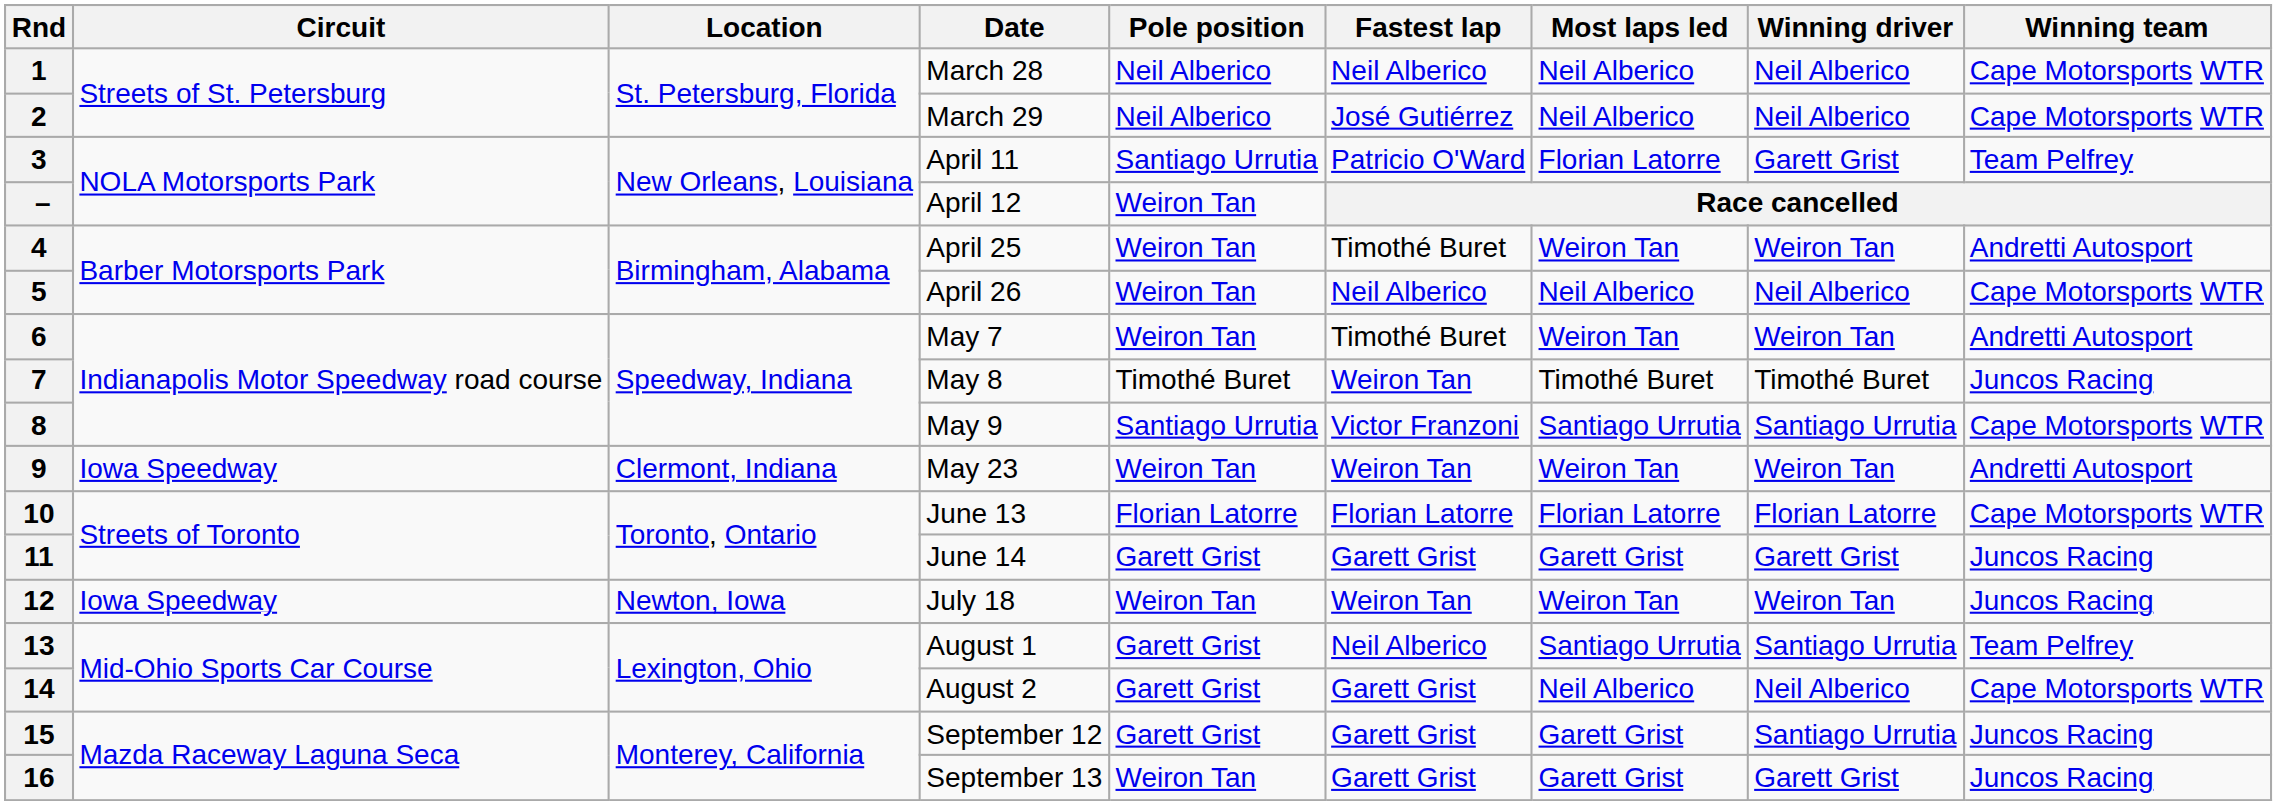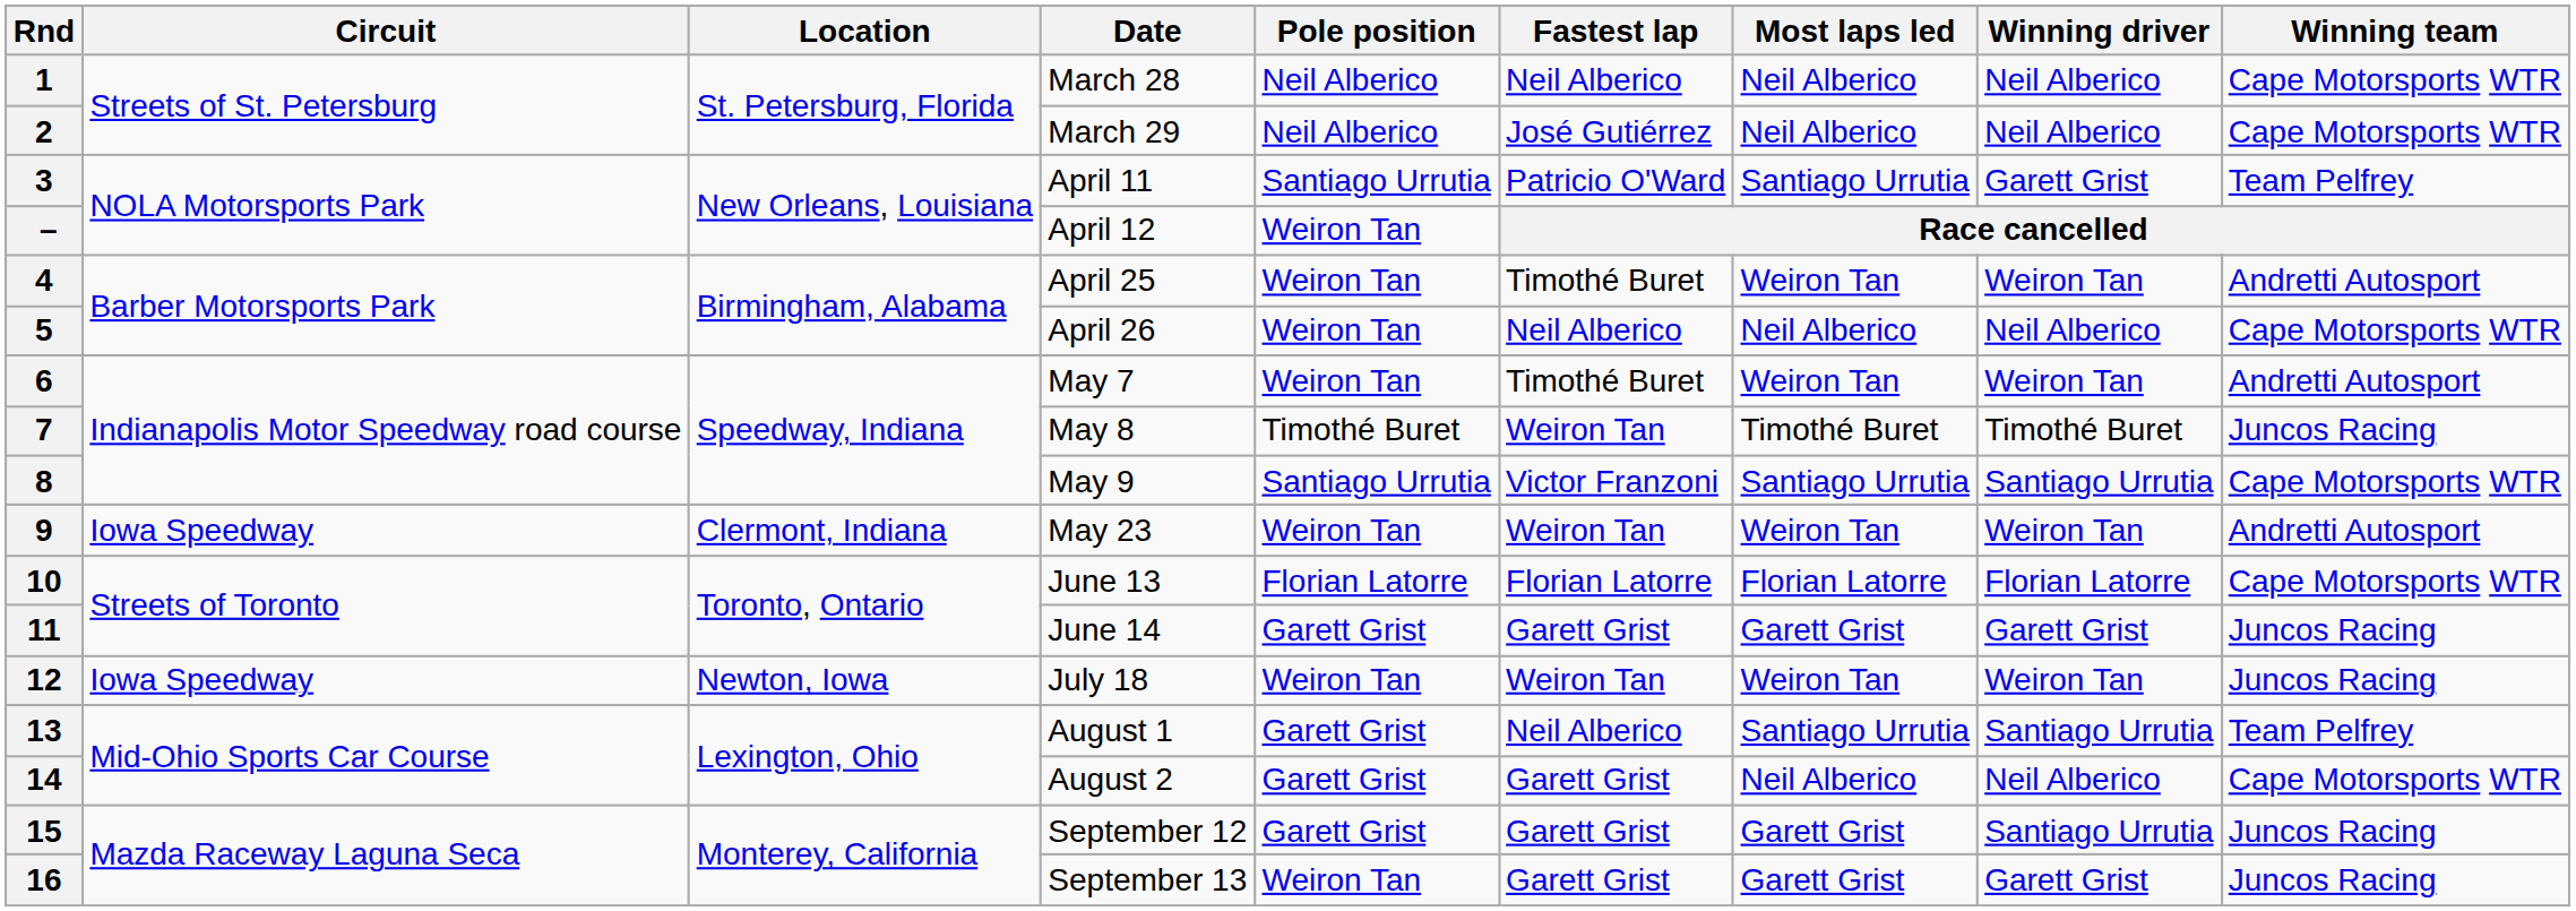 <table class="wikitable" style="font-size: 85%;">
 <tr>
 <th Round>Rnd</th>
 <th>Circuit</th>
 <th>Location</th>
 <th>Date</th>
 <th>Pole position</th>
 <th>Fastest lap</th>
 <th>Most laps led</th>
 <th>Winning driver</th>
 <th>Winning team</th>
 </tr>
 <tr>
 <th>1</th>
 <td rowspan=2><a href='#'>Streets of St. Petersburg</a></td>
 <td rowspan=2><a href='#'>St. Petersburg, Florida</a></td>
 <td>March 28</td>
 <td> <a href='#'>Neil Alberico</a></td>
 <td> <a href='#'>Neil Alberico</a></td>
 <td> <a href='#'>Neil Alberico</a></td>
 <td> <a href='#'>Neil Alberico</a></td>
 <td><a href='#'>Cape Motorsports</a>  <a href='#'>WTR</a></td>
 </tr>
 <tr>
 <th>2</th>
 <td>March 29</td>
 <td> <a href='#'>Neil Alberico</a></td>
 <td> <a href='#'>José Gutiérrez</a></td>
 <td> <a href='#'>Neil Alberico</a></td>
 <td> <a href='#'>Neil Alberico</a></td>
 <td><a href='#'>Cape Motorsports</a>  <a href='#'>WTR</a></td>
 </tr>
 <tr>
 <th>3</th>
 <td rowspan=2><a href='#'>NOLA Motorsports Park</a></td>
 <td rowspan=2><a href='#'>New Orleans</a>, <a href='#'>Louisiana</a></td>
 <td>April 11</td>
 <td> <a href='#'>Santiago Urrutia</a></td>
 <td> <a href='#'>Patricio O'Ward</a></td>
-<td> <a href='#'>Florian Latorre</a></td>
+<td> <a href='#'>Santiago Urrutia</a></td>
 <td> <a href='#'>Garett Grist</a></td>
 <td><a href='#'>Team Pelfrey</a></td>
 </tr>
 <tr>
 <th> –</th>
 <td>April 12</td>
 <td> <a href='#'>Weiron Tan</a></td>
 <th colspan=4>Race cancelled</th>
 </tr>
 <tr>
 <th>4</th>
 <td rowspan=2><a href='#'>Barber Motorsports Park</a></td>
 <td rowspan=2><a href='#'>Birmingham, Alabama</a></td>
 <td>April 25</td>
 <td> <a href='#'>Weiron Tan</a></td>
 <td> Timothé Buret</td>
 <td> <a href='#'>Weiron Tan</a></td>
 <td> <a href='#'>Weiron Tan</a></td>
 <td><a href='#'>Andretti Autosport</a></td>
 </tr>
 <tr>
 <th>5</th>
 <td>April 26</td>
 <td> <a href='#'>Weiron Tan</a></td>
 <td> <a href='#'>Neil Alberico</a></td>
 <td> <a href='#'>Neil Alberico</a></td>
 <td> <a href='#'>Neil Alberico</a></td>
 <td><a href='#'>Cape Motorsports</a>  <a href='#'>WTR</a></td>
 </tr>
 <tr>
 <th>6</th>
 <td rowspan=3><a href='#'>Indianapolis Motor Speedway</a> road course</td>
 <td rowspan=3><a href='#'>Speedway, Indiana</a></td>
 <td>May 7</td>
 <td> <a href='#'>Weiron Tan</a></td>
 <td> Timothé Buret</td>
 <td> <a href='#'>Weiron Tan</a></td>
 <td> <a href='#'>Weiron Tan</a></td>
 <td><a href='#'>Andretti Autosport</a></td>
 </tr>
 <tr>
 <th>7</th>
 <td>May 8</td>
 <td> Timothé Buret</td>
 <td> <a href='#'>Weiron Tan</a></td>
 <td> Timothé Buret</td>
 <td> Timothé Buret</td>
 <td><a href='#'>Juncos Racing</a></td>
 </tr>
 <tr>
 <th>8</th>
 <td>May 9</td>
 <td> <a href='#'>Santiago Urrutia</a></td>
 <td> <a href='#'>Victor Franzoni</a></td>
 <td> <a href='#'>Santiago Urrutia</a></td>
 <td> <a href='#'>Santiago Urrutia</a></td>
 <td><a href='#'>Cape Motorsports</a>  <a href='#'>WTR</a></td>
 </tr>
 <tr>
 <th>9</th>
 <td><a href='#'>Iowa Speedway</a></td>
 <td><a href='#'>Clermont, Indiana</a></td>
 <td>May 23</td>
 <td> <a href='#'>Weiron Tan</a></td>
 <td> <a href='#'>Weiron Tan</a></td>
 <td> <a href='#'>Weiron Tan</a></td>
 <td> <a href='#'>Weiron Tan</a></td>
 <td><a href='#'>Andretti Autosport</a></td>
 </tr>
 <tr>
 <th>10</th>
 <td rowspan=2><a href='#'>Streets of Toronto</a></td>
 <td rowspan=2><a href='#'>Toronto</a>, <a href='#'>Ontario</a></td>
 <td>June 13</td>
 <td> <a href='#'>Florian Latorre</a></td>
 <td> <a href='#'>Florian Latorre</a></td>
 <td> <a href='#'>Florian Latorre</a></td>
 <td> <a href='#'>Florian Latorre</a></td>
 <td><a href='#'>Cape Motorsports</a>  <a href='#'>WTR</a></td>
 </tr>
 <tr>
 <th>11</th>
 <td>June 14</td>
 <td> <a href='#'>Garett Grist</a></td>
 <td> <a href='#'>Garett Grist</a></td>
 <td> <a href='#'>Garett Grist</a></td>
 <td> <a href='#'>Garett Grist</a></td>
 <td><a href='#'>Juncos Racing</a></td>
 </tr>
 <tr>
 <th>12</th>
 <td><a href='#'>Iowa Speedway</a></td>
 <td><a href='#'>Newton, Iowa</a></td>
 <td>July 18</td>
 <td> <a href='#'>Weiron Tan</a></td>
 <td> <a href='#'>Weiron Tan</a></td>
 <td> <a href='#'>Weiron Tan</a></td>
 <td> <a href='#'>Weiron Tan</a></td>
 <td><a href='#'>Juncos Racing</a></td>
 </tr>
 <tr>
 <th>13</th>
 <td rowspan=2><a href='#'>Mid-Ohio Sports Car Course</a></td>
 <td rowspan=2><a href='#'>Lexington, Ohio</a></td>
 <td>August 1</td>
 <td> <a href='#'>Garett Grist</a></td>
 <td> <a href='#'>Neil Alberico</a></td>
 <td> <a href='#'>Santiago Urrutia</a></td>
 <td> <a href='#'>Santiago Urrutia</a></td>
 <td><a href='#'>Team Pelfrey</a></td>
 </tr>
 <tr>
 <th>14</th>
 <td>August 2</td>
 <td> <a href='#'>Garett Grist</a></td>
 <td> <a href='#'>Garett Grist</a></td>
 <td> <a href='#'>Neil Alberico</a></td>
 <td> <a href='#'>Neil Alberico</a></td>
 <td><a href='#'>Cape Motorsports</a>  <a href='#'>WTR</a></td>
 </tr>
 <tr>
 <th>15</th>
 <td rowspan=2><a href='#'>Mazda Raceway Laguna Seca</a></td>
 <td rowspan=2><a href='#'>Monterey, California</a></td>
 <td>September 12</td>
 <td> <a href='#'>Garett Grist</a></td>
 <td> <a href='#'>Garett Grist</a></td>
 <td> <a href='#'>Garett Grist</a></td>
 <td> <a href='#'>Santiago Urrutia</a></td>
 <td><a href='#'>Juncos Racing</a></td>
 </tr>
 <tr>
 <th>16</th>
 <td>September 13</td>
 <td> <a href='#'>Weiron Tan</a></td>
 <td> <a href='#'>Garett Grist</a></td>
 <td> <a href='#'>Garett Grist</a></td>
 <td> <a href='#'>Garett Grist</a></td>
 <td><a href='#'>Juncos Racing</a></td>
 </tr>
 </table>
